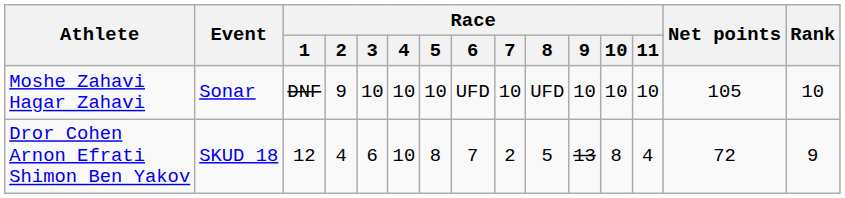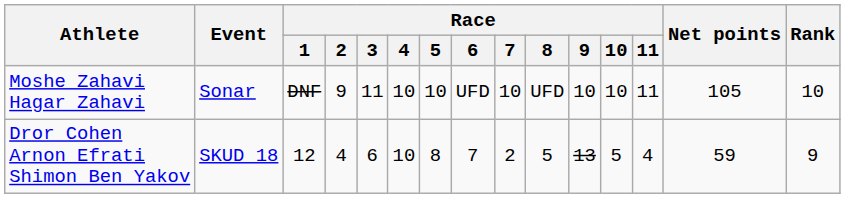 <table class=wikitable>
 <tr>
 <th rowspan="2">Athlete</th>
 <th rowspan="2">Event</th>
 <th colspan="11">Race</th>
 <th rowspan="2">Net points</th>
 <th rowspan="2">Rank</th>
 </tr>
 <tr>
 <th width="15">1</th>
 <th width="15">2</th>
 <th width="15">3</th>
 <th width="15">4</th>
 <th width="15">5</th>
 <th width="15">6</th>
 <th width="15">7</th>
 <th width="15">8</th>
 <th width="15">9</th>
 <th width="15">10</th>
 <th width="15">11</th>
 </tr>
 <tr align="center">
 <td align="left"><a href='#'>Moshe Zahavi</a><br><a href='#'>Hagar Zahavi</a></td>
 <td align="left"><a href='#'>Sonar</a></td>
 <td><s>DNF</s></td>
 <td>9</td>
-<td>10</td>
+<td>11</td>
 <td>10</td>
 <td>10</td>
 <td>UFD</td>
 <td>10</td>
 <td>UFD</td>
 <td>10</td>
 <td>10</td>
-<td>10</td>
+<td>11</td>
 <td>105</td>
 <td>10</td>
 </tr>
 <tr align="center">
 <td align="left"><a href='#'>Dror Cohen</a><br><a href='#'>Arnon Efrati</a><br><a href='#'>Shimon Ben Yakov</a></td>
 <td align="left"><a href='#'>SKUD 18</a></td>
 <td>12</td>
 <td>4</td>
 <td>6</td>
 <td>10</td>
 <td>8</td>
 <td>7</td>
 <td>2</td>
 <td>5</td>
 <td><s>13</s></td>
-<td>8</td>
+<td>5</td>
 <td>4</td>
-<td>72</td>
+<td>59</td>
 <td>9</td>
 </tr>
 </table>
